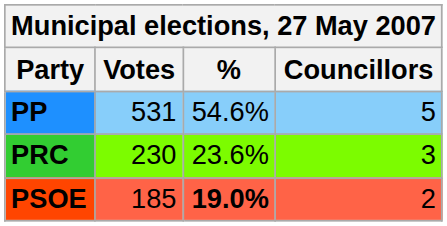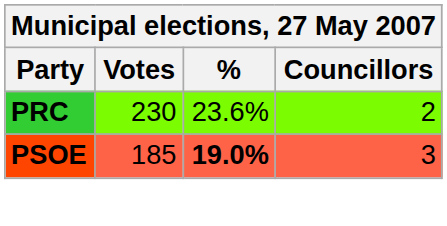 <table class="wikitable">
 <tr>
 <th colspan=4>Municipal elections, 27 May 2007</th>
 </tr>
 <tr>
 <th>Party</th>
 <th align="right">Votes</th>
 <th align="right">%</th>
 <th align="right">Councillors</th>
 </tr>
 <tr>
-<td bgcolor="#1E90FF"><strong>PP</strong></td>
-<td bgcolor="#87CEFA" align="right">531</td>
-<td bgcolor="#87CEFA" align="right">54.6%</td>
-<td bgcolor="#87CEFA" align="right">5</td>
-</tr>
-<tr>
 <td bgcolor="#32CD32"><strong>PRC</strong></td>
 <td bgcolor="#7CFC00" align="right">230</td>
 <td bgcolor="#7CFC00" align="right">23.6%</td>
-<td bgcolor="#7CFC00" align="right">3</td>
+<td bgcolor="#7CFC00" align="right">2</td>
 </tr>
 <tr>
 <td bgcolor="#FF4500"><strong>PSOE</strong></td>
 <td bgcolor="#FF6347" align="right">185</td>
 <td bgcolor="#FF6347" align="right"><strong>19.0%</strong></td>
-<td bgcolor="#FF6347" align="right">2</td>
+<td bgcolor="#FF6347" align="right">3</td>
 </tr>
 </table>
